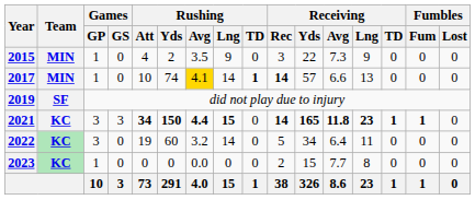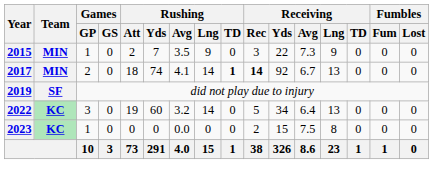 <table class="wikitable" style="text-align:center;">
 <tr>
 <th rowspan="2">Year</th>
 <th rowspan="2">Team</th>
 <th colspan="2">Games</th>
 <th colspan="5">Rushing</th>
 <th colspan="5">Receiving</th>
 <th colspan="2">Fumbles</th>
 </tr>
 <tr>
 <th>GP</th>
 <th>GS</th>
 <th>Att</th>
 <th>Yds</th>
 <th>Avg</th>
 <th>Lng</th>
 <th>TD</th>
 <th>Rec</th>
 <th>Yds</th>
 <th>Avg</th>
 <th>Lng</th>
 <th>TD</th>
 <th>Fum</th>
 <th>Lost</th>
 </tr>
 <tr>
 <th><a href='#'>2015</a></th>
 <th><a href='#'>MIN</a></th>
 <td>1</td>
 <td>0</td>
-<td>4</td>
 <td>2</td>
+<td>7</td>
 <td>3.5</td>
 <td>9</td>
 <td>0</td>
 <td>3</td>
 <td>22</td>
 <td>7.3</td>
 <td>9</td>
 <td>0</td>
 <td>0</td>
 <td>0</td>
 </tr>
 <tr>
 <th><a href='#'>2017</a></th>
 <th><a href='#'>MIN</a></th>
-<td>1</td>
+<td>2</td>
 <td>0</td>
-<td>10</td>
+<td>18</td>
 <td>74</td>
-<td style="background: gold;">4.1</td>
+<td>4.1</td>
 <td>14</td>
 <td><strong>1</strong></td>
 <td><strong>14</strong></td>
-<td>57</td>
-<td>6.6</td>
+<td>92</td>
+<td>6.7</td>
 <td>13</td>
 <td>0</td>
 <td>0</td>
 <td>0</td>
 </tr>
 <tr>
 <th><a href='#'>2019</a></th>
 <th><a href='#'>SF</a></th>
 <td colspan="14"><em>did not play due to injury</em></td>
-</tr>
-<tr>
-<th><a href='#'>2021</a></th>
-<th><a href='#'>KC</a></th>
-<td>3</td>
-<td>3</td>
-<td><strong>34</strong></td>
-<td><strong>150</strong></td>
-<td><strong>4.4</strong></td>
-<td><strong>15</strong></td>
-<td>0</td>
-<td><strong>14</strong></td>
-<td><strong>165</strong></td>
-<td><strong>11.8</strong></td>
-<td><strong>23</strong></td>
-<td><strong>1</strong></td>
-<td><strong>1</strong></td>
-<td>0</td>
 </tr>
 <tr>
 <th><a href='#'>2022</a></th>
 <th style="background:#afe6ba; width:3em;"><a href='#'>KC</a></th>
 <td>3</td>
 <td>0</td>
 <td>19</td>
 <td>60</td>
 <td>3.2</td>
 <td>14</td>
 <td>0</td>
 <td>5</td>
 <td>34</td>
 <td>6.4</td>
-<td>11</td>
+<td>13</td>
 <td>0</td>
 <td>0</td>
 <td>0</td>
 </tr>
 <tr>
 <th><a href='#'>2023</a></th>
 <th style="background:#afe6ba; width:3em;"><a href='#'>KC</a></th>
 <td>1</td>
 <td>0</td>
 <td>0</td>
 <td>0</td>
 <td>0.0</td>
 <td>0</td>
 <td>0</td>
 <td>2</td>
 <td>15</td>
-<td>7.7</td>
+<td>7.5</td>
 <td>8</td>
 <td>0</td>
 <td>0</td>
 <td>0</td>
 </tr>
 <tr>
 <th colspan="2"></th>
 <th>10</th>
 <th>3</th>
 <th>73</th>
 <th>291</th>
 <th>4.0</th>
 <th>15</th>
 <th>1</th>
 <th>38</th>
 <th>326</th>
 <th>8.6</th>
 <th>23</th>
 <th>1</th>
 <th>1</th>
 <th>0</th>
 </tr>
 </table>
